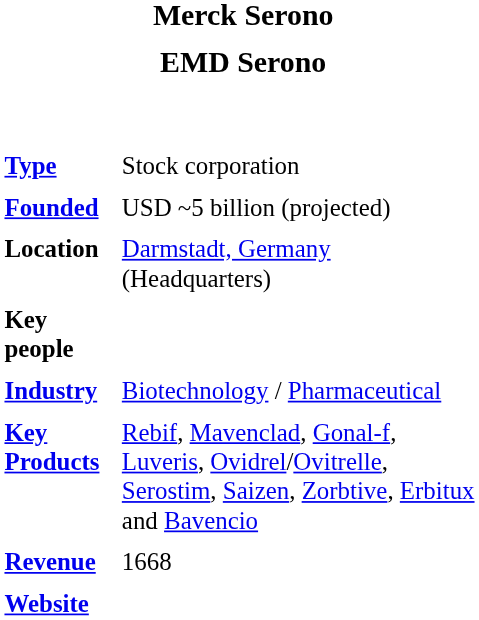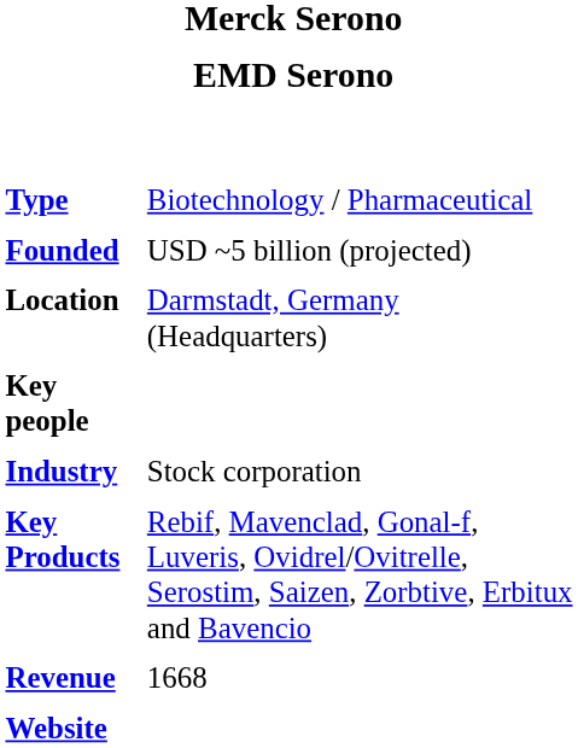 <table class="toccolours" style="float: right; margin: 0 0 1em 1em; width: 20em; font-size: 90%; clear:right;" cellspacing="5">
 <tr>
 <th colspan="2" style="text-align: center; font-size: larger;"><strong>Merck Serono</strong></th>
 </tr>
 <tr>
 <th colspan="2" style="text-align: center; font-size: larger;"><strong>EMD Serono</strong></th>
 </tr>
 <tr>
 <td colspan="2" style="padding: 1em 0; text-align: center;"></td>
 </tr>
 <tr style="vertical-align: top; text-align: left;">
 <td><strong><a href='#'>Type</a></strong></td>
-<td>Stock corporation</td>
+<td><a href='#'>Biotechnology</a> / <a href='#'>Pharmaceutical</a></td>
 </tr>
 <tr style="vertical-align: top; text-align: left;">
 <td><strong><a href='#'>Founded</a></strong></td>
 <td>USD ~5 billion (projected)</td>
 </tr>
 <tr style="vertical-align: top; text-align: left;">
 <td><strong>Location</strong></td>
 <td><a href='#'>Darmstadt, Germany</a> (Headquarters)</td>
 </tr>
 <tr style="vertical-align: top; text-align: left;">
 <td><strong>Key people</strong></td>
 </tr>
 <tr style="vertical-align: top; text-align: left;">
 <td><strong><a href='#'>Industry</a></strong></td>
-<td><a href='#'>Biotechnology</a> / <a href='#'>Pharmaceutical</a></td>
+<td>Stock corporation</td>
 </tr>
 <tr style="vertical-align: top; text-align: left;">
 <td><strong><a href='#'>Key Products</a></strong></td>
 <td><a href='#'>Rebif</a>, <a href='#'>Mavenclad</a>, <a href='#'>Gonal-f</a>, <a href='#'>Luveris</a>, <a href='#'>Ovidrel</a>/<a href='#'>Ovitrelle</a>, <a href='#'>Serostim</a>, <a href='#'>Saizen</a>, <a href='#'>Zorbtive</a>, <a href='#'>Erbitux</a> and <a href='#'>Bavencio</a></td>
 </tr>
 <tr style="vertical-align: top; text-align: left;">
 <td><strong><a href='#'>Revenue</a></strong></td>
 <td>1668</td>
 </tr>
 <tr style="vertical-align: top; text-align: left;">
 <td><strong><a href='#'>Website</a></strong></td>
 <td><br></td>
 </tr>
 </table>
